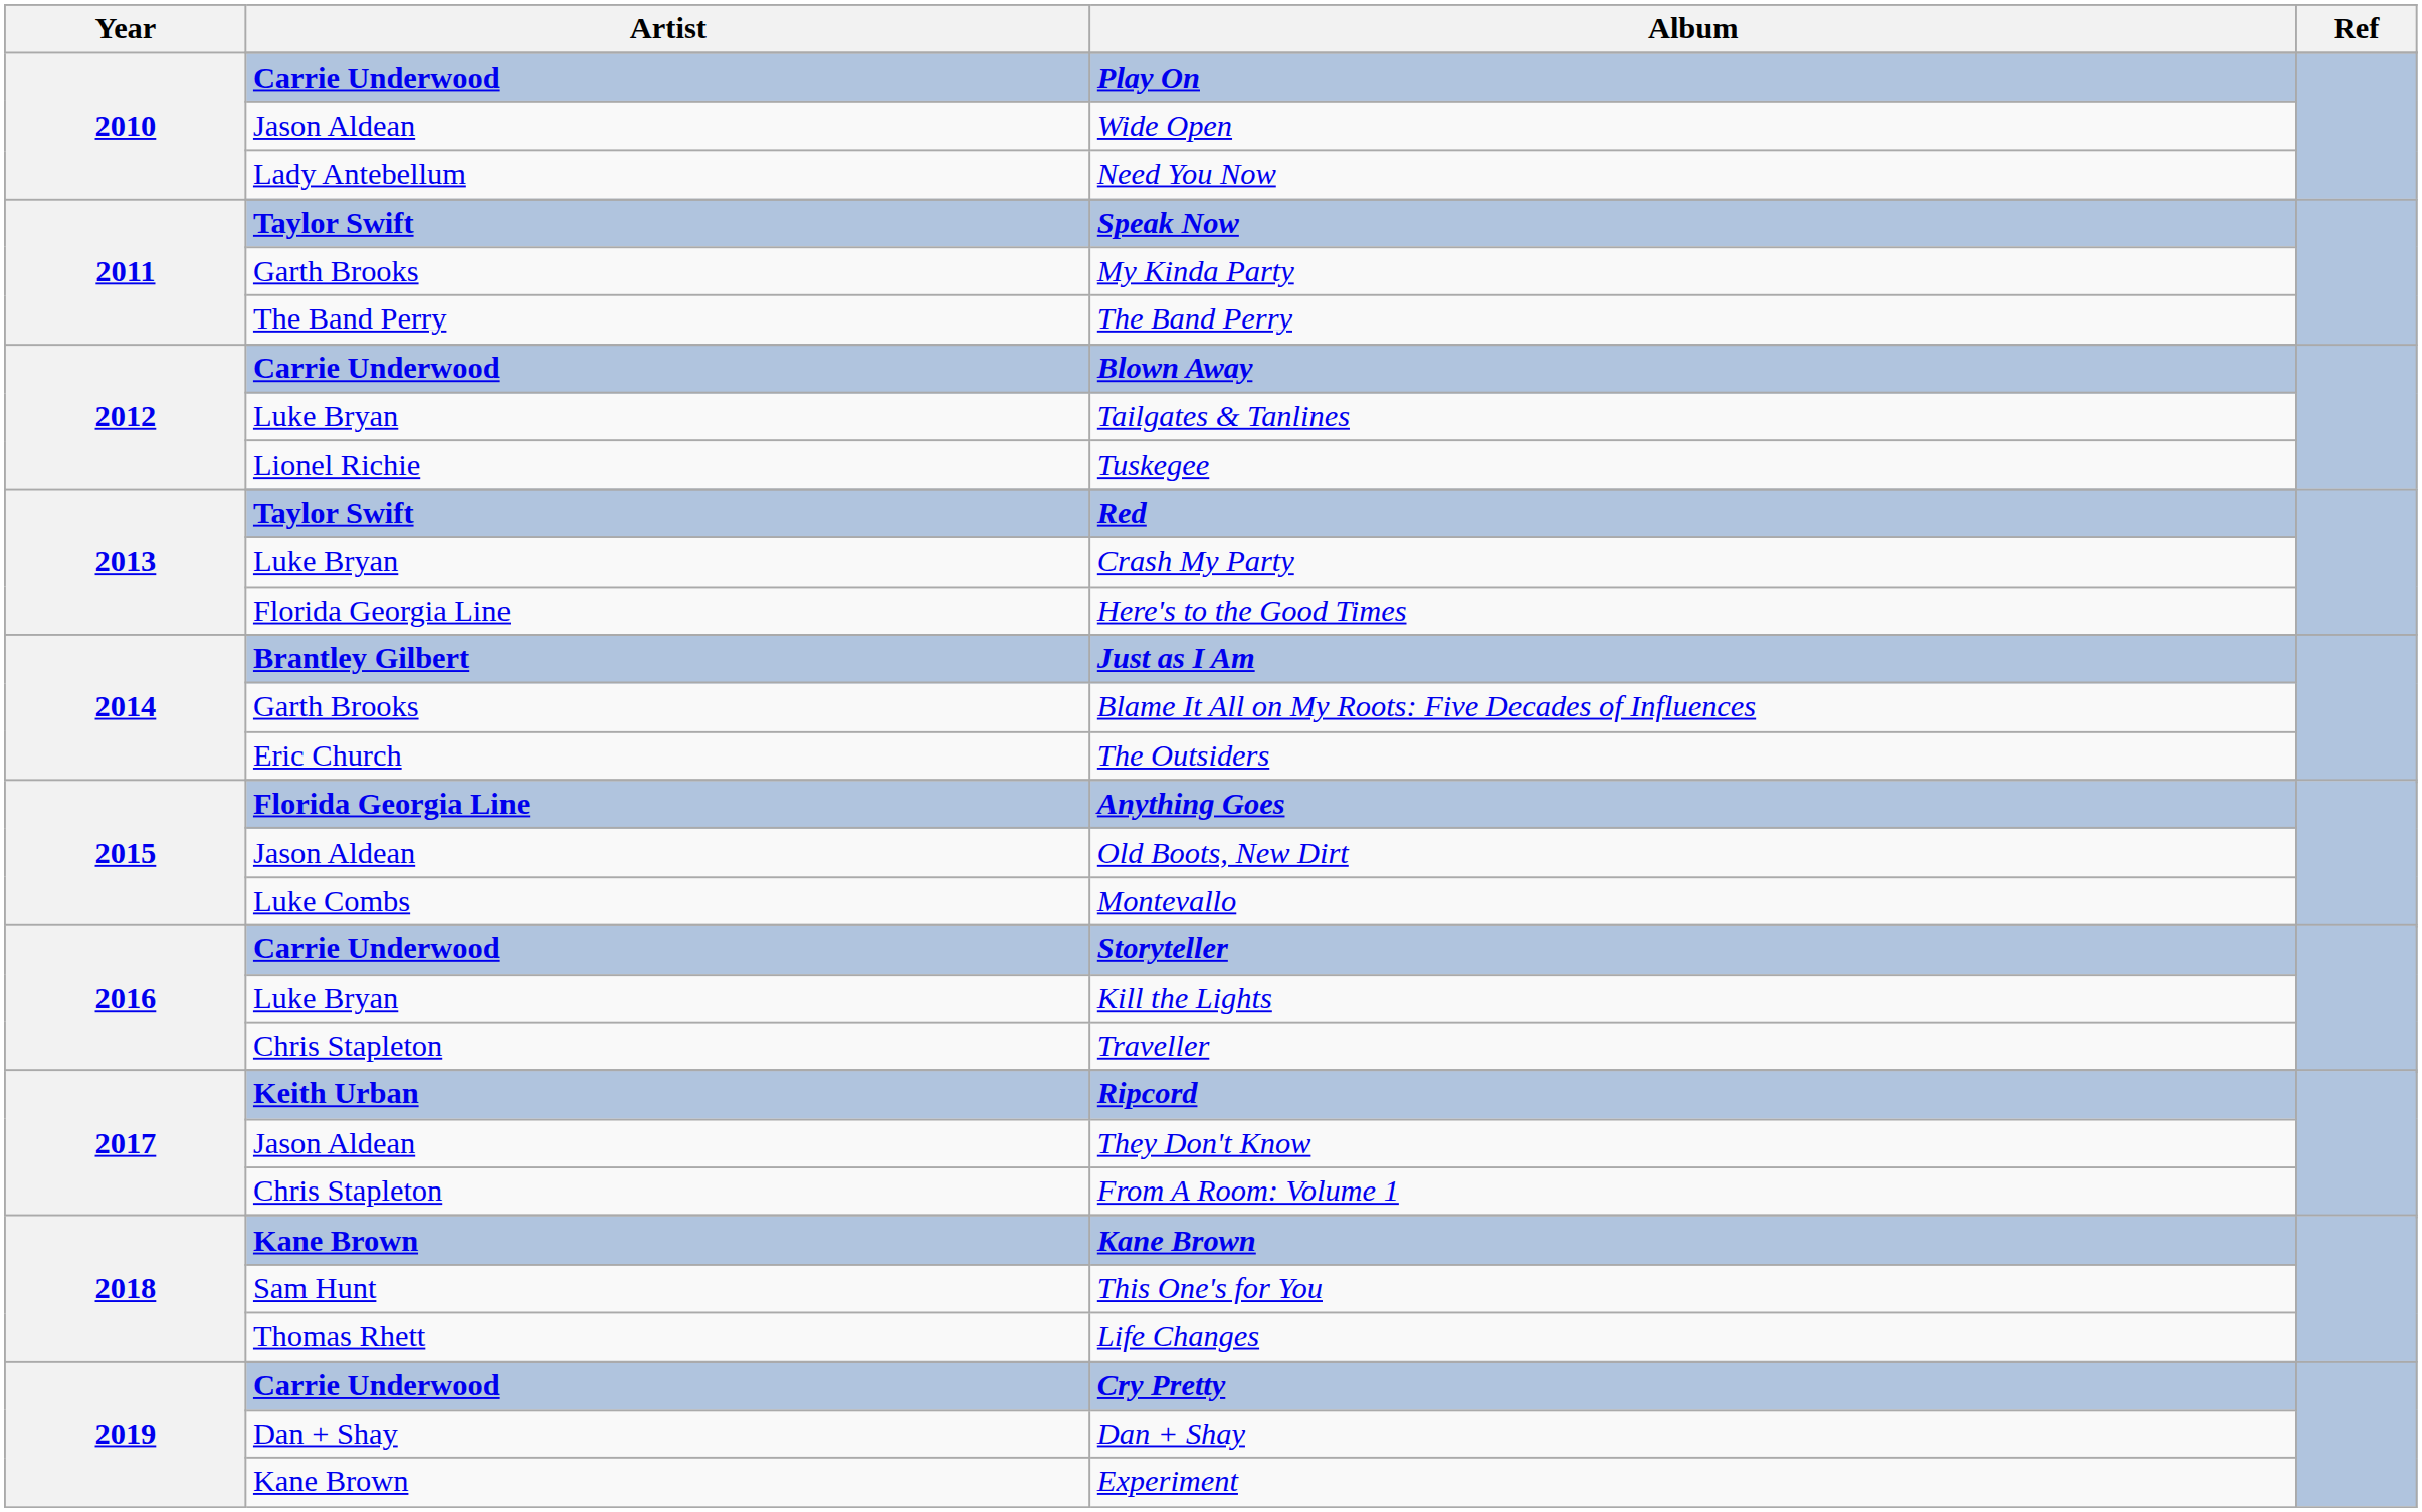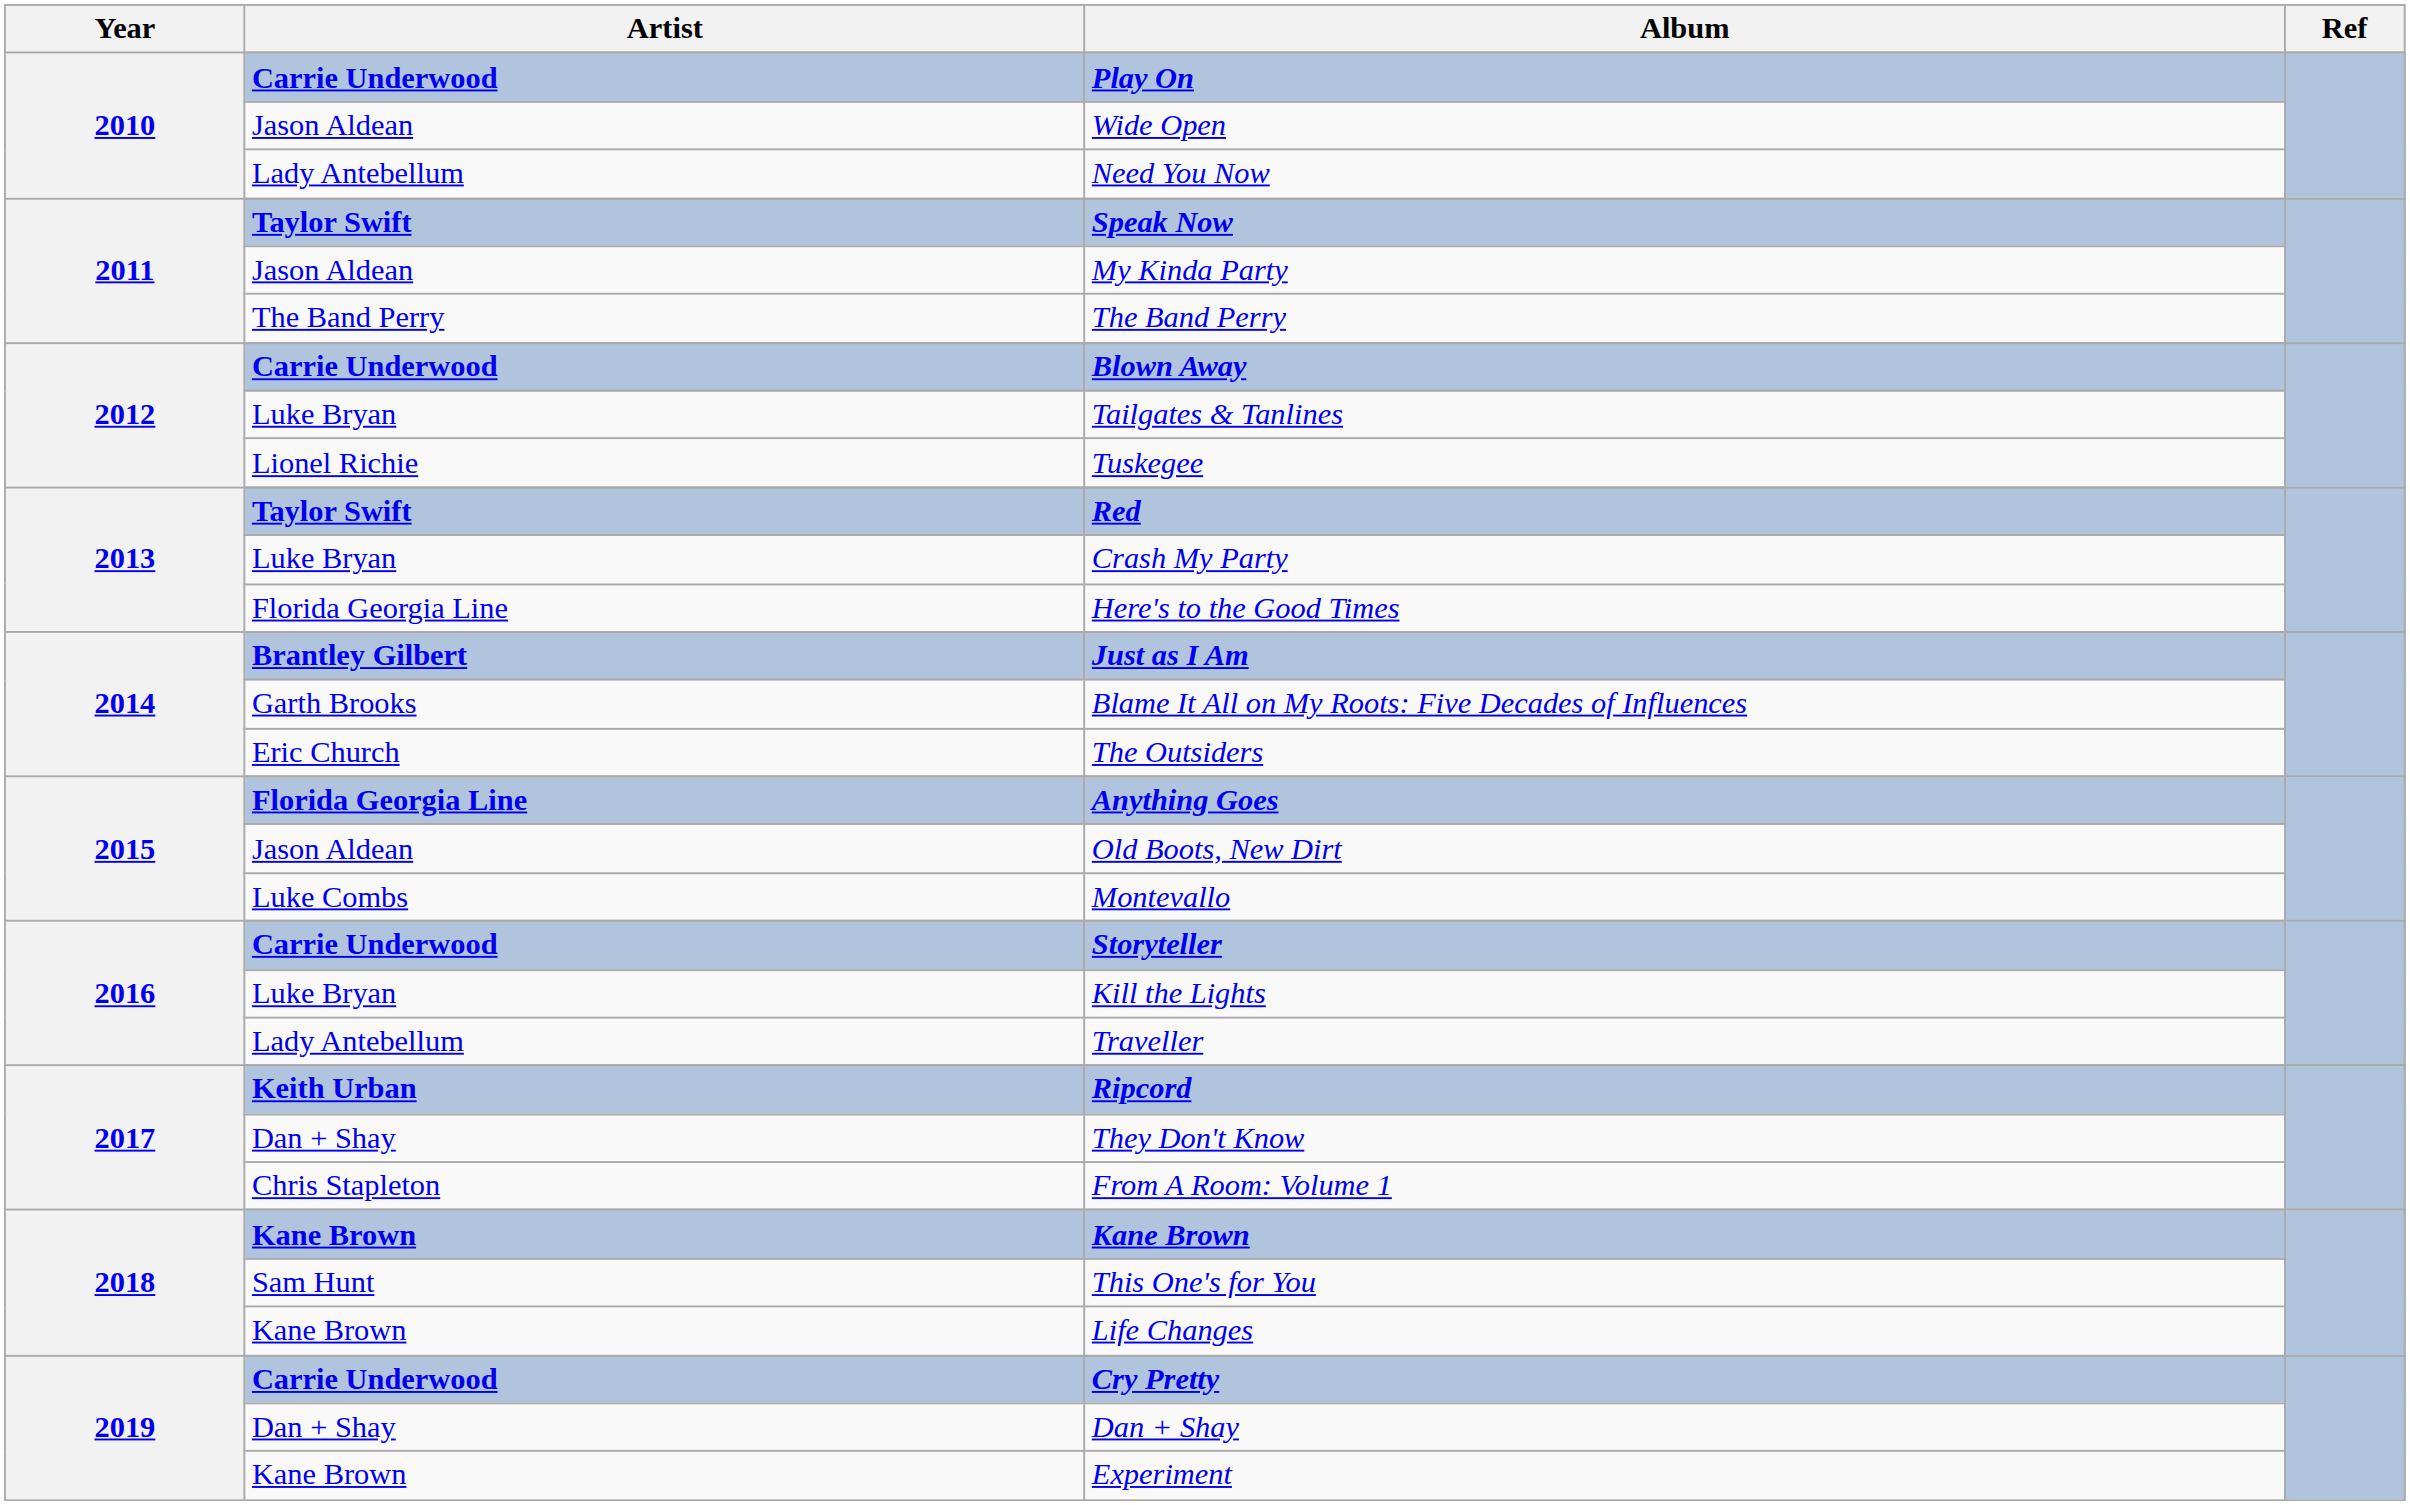 <table class="wikitable" width="100%">
 <tr>
 <th width="10%">Year</th>
 <th width="35%">Artist</th>
 <th width="50%">Album</th>
 <th width="5%">Ref</th>
 </tr>
 <tr>
 <th rowspan="4" align="center"><a href='#'>2010<br></a></th>
 </tr>
 <tr style="background:#B0C4DE">
 <td><strong><a href='#'>Carrie Underwood</a></strong></td>
 <td><strong><em><a href='#'>Play On</a></em></strong></td>
 <td rowspan="4" align="center"></td>
 </tr>
 <tr>
 <td><a href='#'>Jason Aldean</a></td>
 <td><em><a href='#'>Wide Open</a></em></td>
 </tr>
 <tr>
 <td><a href='#'>Lady Antebellum</a></td>
 <td><em><a href='#'>Need You Now</a></em></td>
 </tr>
 <tr>
 <th rowspan="4" align="center"><a href='#'>2011<br></a></th>
 </tr>
 <tr style="background:#B0C4DE">
 <td><strong><a href='#'>Taylor Swift</a></strong></td>
 <td><strong><em><a href='#'>Speak Now</a></em></strong></td>
 <td rowspan="4" align="center"></td>
 </tr>
 <tr>
-<td><a href='#'>Garth Brooks</a></td>
+<td><a href='#'>Jason Aldean</a></td>
 <td><em><a href='#'>My Kinda Party</a></em></td>
 </tr>
 <tr>
 <td><a href='#'>The Band Perry</a></td>
 <td><em><a href='#'>The Band Perry</a></em></td>
 </tr>
 <tr>
 <th rowspan="4" align="center"><a href='#'>2012<br></a></th>
 </tr>
 <tr style="background:#B0C4DE">
 <td><strong><a href='#'>Carrie Underwood</a></strong></td>
 <td><strong><em><a href='#'>Blown Away</a></em></strong></td>
 <td rowspan="4" align="center"></td>
 </tr>
 <tr>
 <td><a href='#'>Luke Bryan</a></td>
 <td><em><a href='#'>Tailgates & Tanlines</a></em></td>
 </tr>
 <tr>
 <td><a href='#'>Lionel Richie</a></td>
 <td><em><a href='#'>Tuskegee</a></em></td>
 </tr>
 <tr>
 <th rowspan="4" align="center"><a href='#'>2013<br></a></th>
 </tr>
 <tr style="background:#B0C4DE">
 <td><strong><a href='#'>Taylor Swift</a></strong></td>
 <td><strong><em><a href='#'>Red</a></em></strong></td>
 <td rowspan="4" align="center"></td>
 </tr>
 <tr>
 <td><a href='#'>Luke Bryan</a></td>
 <td><em><a href='#'>Crash My Party</a></em></td>
 </tr>
 <tr>
 <td><a href='#'>Florida Georgia Line</a></td>
 <td><em><a href='#'>Here's to the Good Times</a></em></td>
 </tr>
 <tr>
 <th rowspan="4" align="center"><a href='#'>2014<br></a></th>
 </tr>
 <tr style="background:#B0C4DE">
 <td><strong><a href='#'>Brantley Gilbert</a></strong></td>
 <td><strong><em><a href='#'>Just as I Am</a></em></strong></td>
 <td rowspan="4" align="center"></td>
 </tr>
 <tr>
 <td><a href='#'>Garth Brooks</a></td>
 <td><em><a href='#'>Blame It All on My Roots: Five Decades of Influences</a></em></td>
 </tr>
 <tr>
 <td><a href='#'>Eric Church</a></td>
 <td><em><a href='#'>The Outsiders</a></em></td>
 </tr>
 <tr>
 <th rowspan="4" align="center"><a href='#'>2015<br></a></th>
 </tr>
 <tr style="background:#B0C4DE">
 <td><strong><a href='#'>Florida Georgia Line</a></strong></td>
 <td><strong><em><a href='#'>Anything Goes</a></em></strong></td>
 <td rowspan="4" align="center"></td>
 </tr>
 <tr>
 <td><a href='#'>Jason Aldean</a></td>
 <td><em><a href='#'>Old Boots, New Dirt</a></em></td>
 </tr>
 <tr>
 <td><a href='#'>Luke Combs</a></td>
 <td><em><a href='#'>Montevallo</a></em></td>
 </tr>
 <tr>
 <th rowspan="4" align="center"><a href='#'>2016<br></a></th>
 </tr>
 <tr style="background:#B0C4DE">
 <td><strong><a href='#'>Carrie Underwood</a></strong></td>
 <td><strong><em><a href='#'>Storyteller</a></em></strong></td>
 <td rowspan="4" align="center"></td>
 </tr>
 <tr>
 <td><a href='#'>Luke Bryan</a></td>
 <td><em><a href='#'>Kill the Lights</a></em></td>
 </tr>
 <tr>
-<td><a href='#'>Chris Stapleton</a></td>
+<td><a href='#'>Lady Antebellum</a></td>
 <td><em><a href='#'>Traveller</a></em></td>
 </tr>
 <tr>
 <th rowspan="4" align="center"><a href='#'>2017<br></a></th>
 </tr>
 <tr style="background:#B0C4DE">
 <td><strong><a href='#'>Keith Urban</a></strong></td>
 <td><strong><em><a href='#'>Ripcord</a></em></strong></td>
 <td rowspan="4" align="center"></td>
 </tr>
 <tr>
-<td><a href='#'>Jason Aldean</a></td>
+<td><a href='#'>Dan + Shay</a></td>
 <td><em><a href='#'>They Don't Know</a></em></td>
 </tr>
 <tr>
 <td><a href='#'>Chris Stapleton</a></td>
 <td><em><a href='#'>From A Room: Volume 1</a></em></td>
 </tr>
 <tr>
 <th rowspan="4" align="center"><a href='#'>2018<br></a></th>
 </tr>
 <tr style="background:#B0C4DE">
 <td><strong><a href='#'>Kane Brown</a></strong></td>
 <td><strong><em><a href='#'>Kane Brown</a></em></strong></td>
 <td rowspan="4" align="center"></td>
 </tr>
 <tr>
 <td><a href='#'>Sam Hunt</a></td>
 <td><em><a href='#'>This One's for You</a></em></td>
 </tr>
 <tr>
-<td><a href='#'>Thomas Rhett</a></td>
+<td><a href='#'>Kane Brown</a></td>
 <td><em><a href='#'>Life Changes</a></em></td>
 </tr>
 <tr>
 <th rowspan="4" align="center"><a href='#'>2019<br></a></th>
 </tr>
 <tr style="background:#B0C4DE">
 <td><strong><a href='#'>Carrie Underwood</a></strong></td>
 <td><strong><em><a href='#'>Cry Pretty</a></em></strong></td>
 <td rowspan="4" align="center"></td>
 </tr>
 <tr>
 <td><a href='#'>Dan + Shay</a></td>
 <td><em><a href='#'>Dan + Shay</a></em></td>
 </tr>
 <tr>
 <td><a href='#'>Kane Brown</a></td>
 <td><em><a href='#'>Experiment</a></em></td>
 </tr>
 </table>
